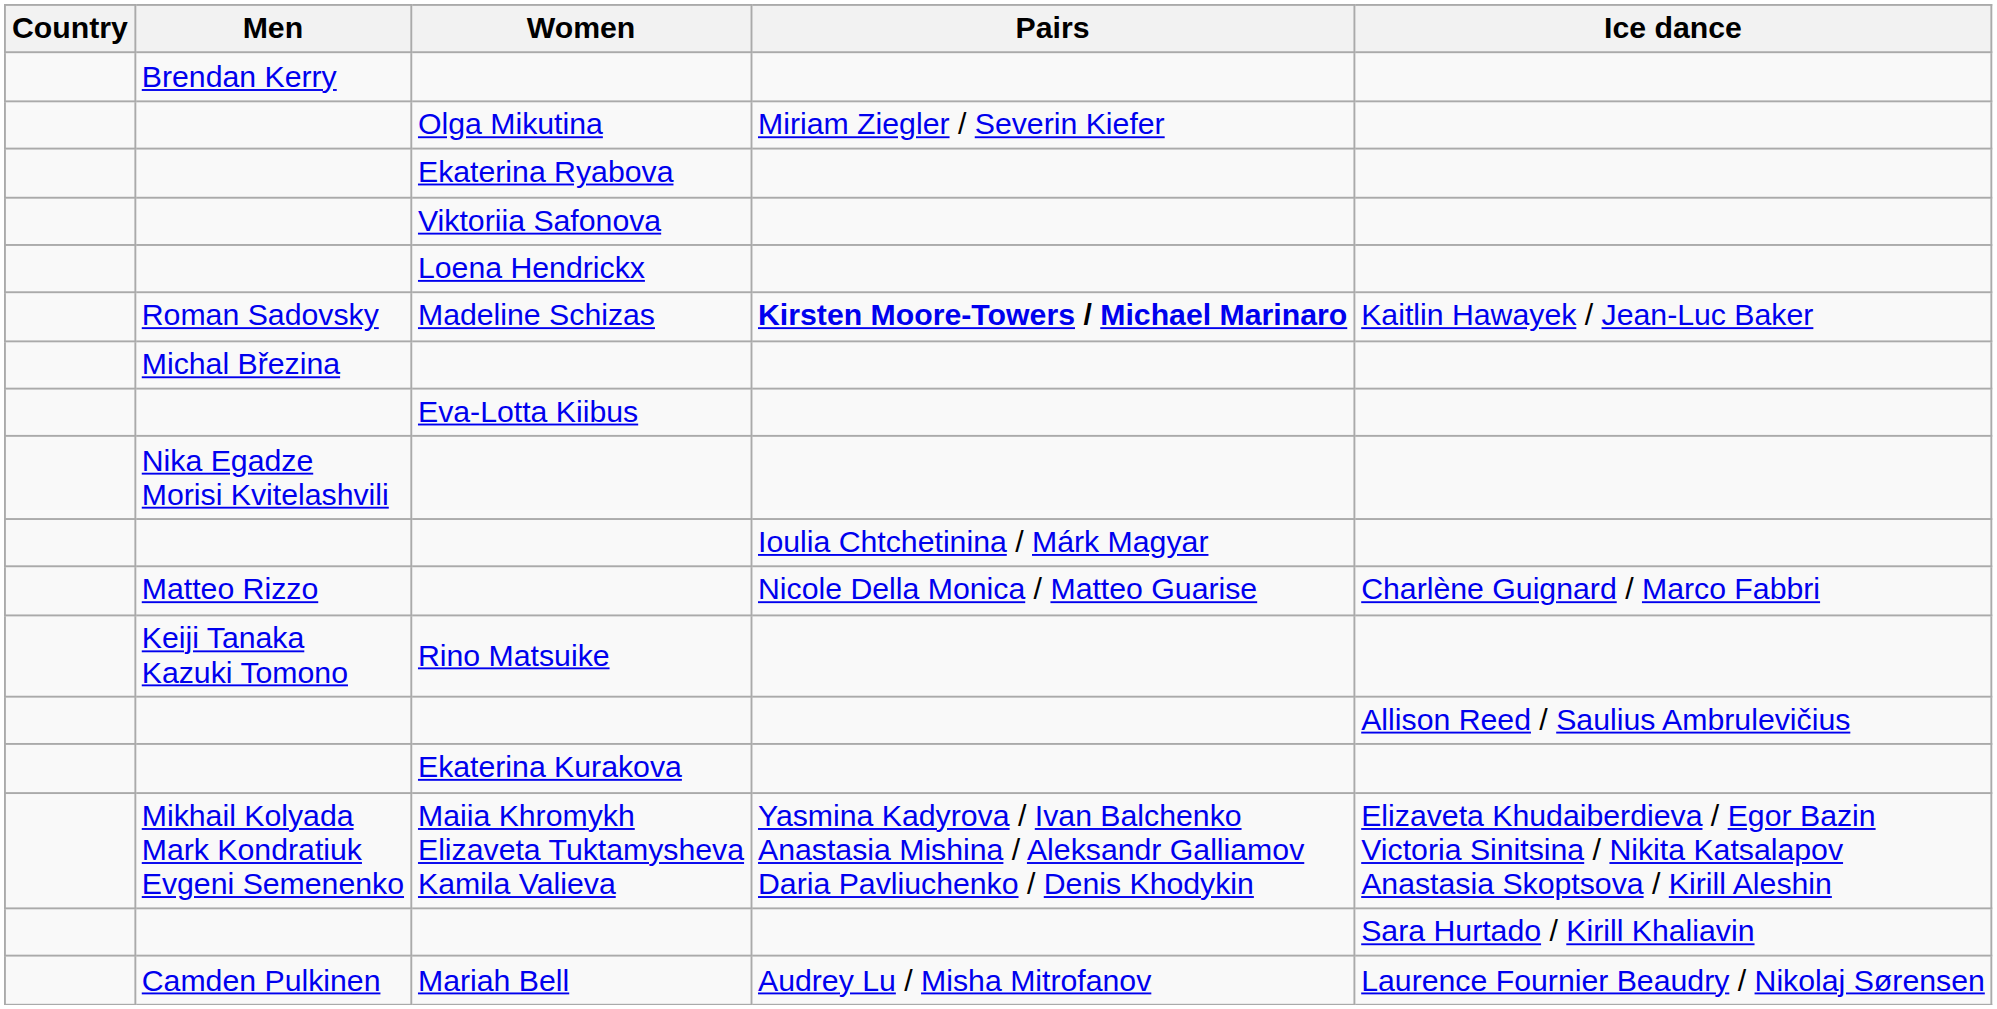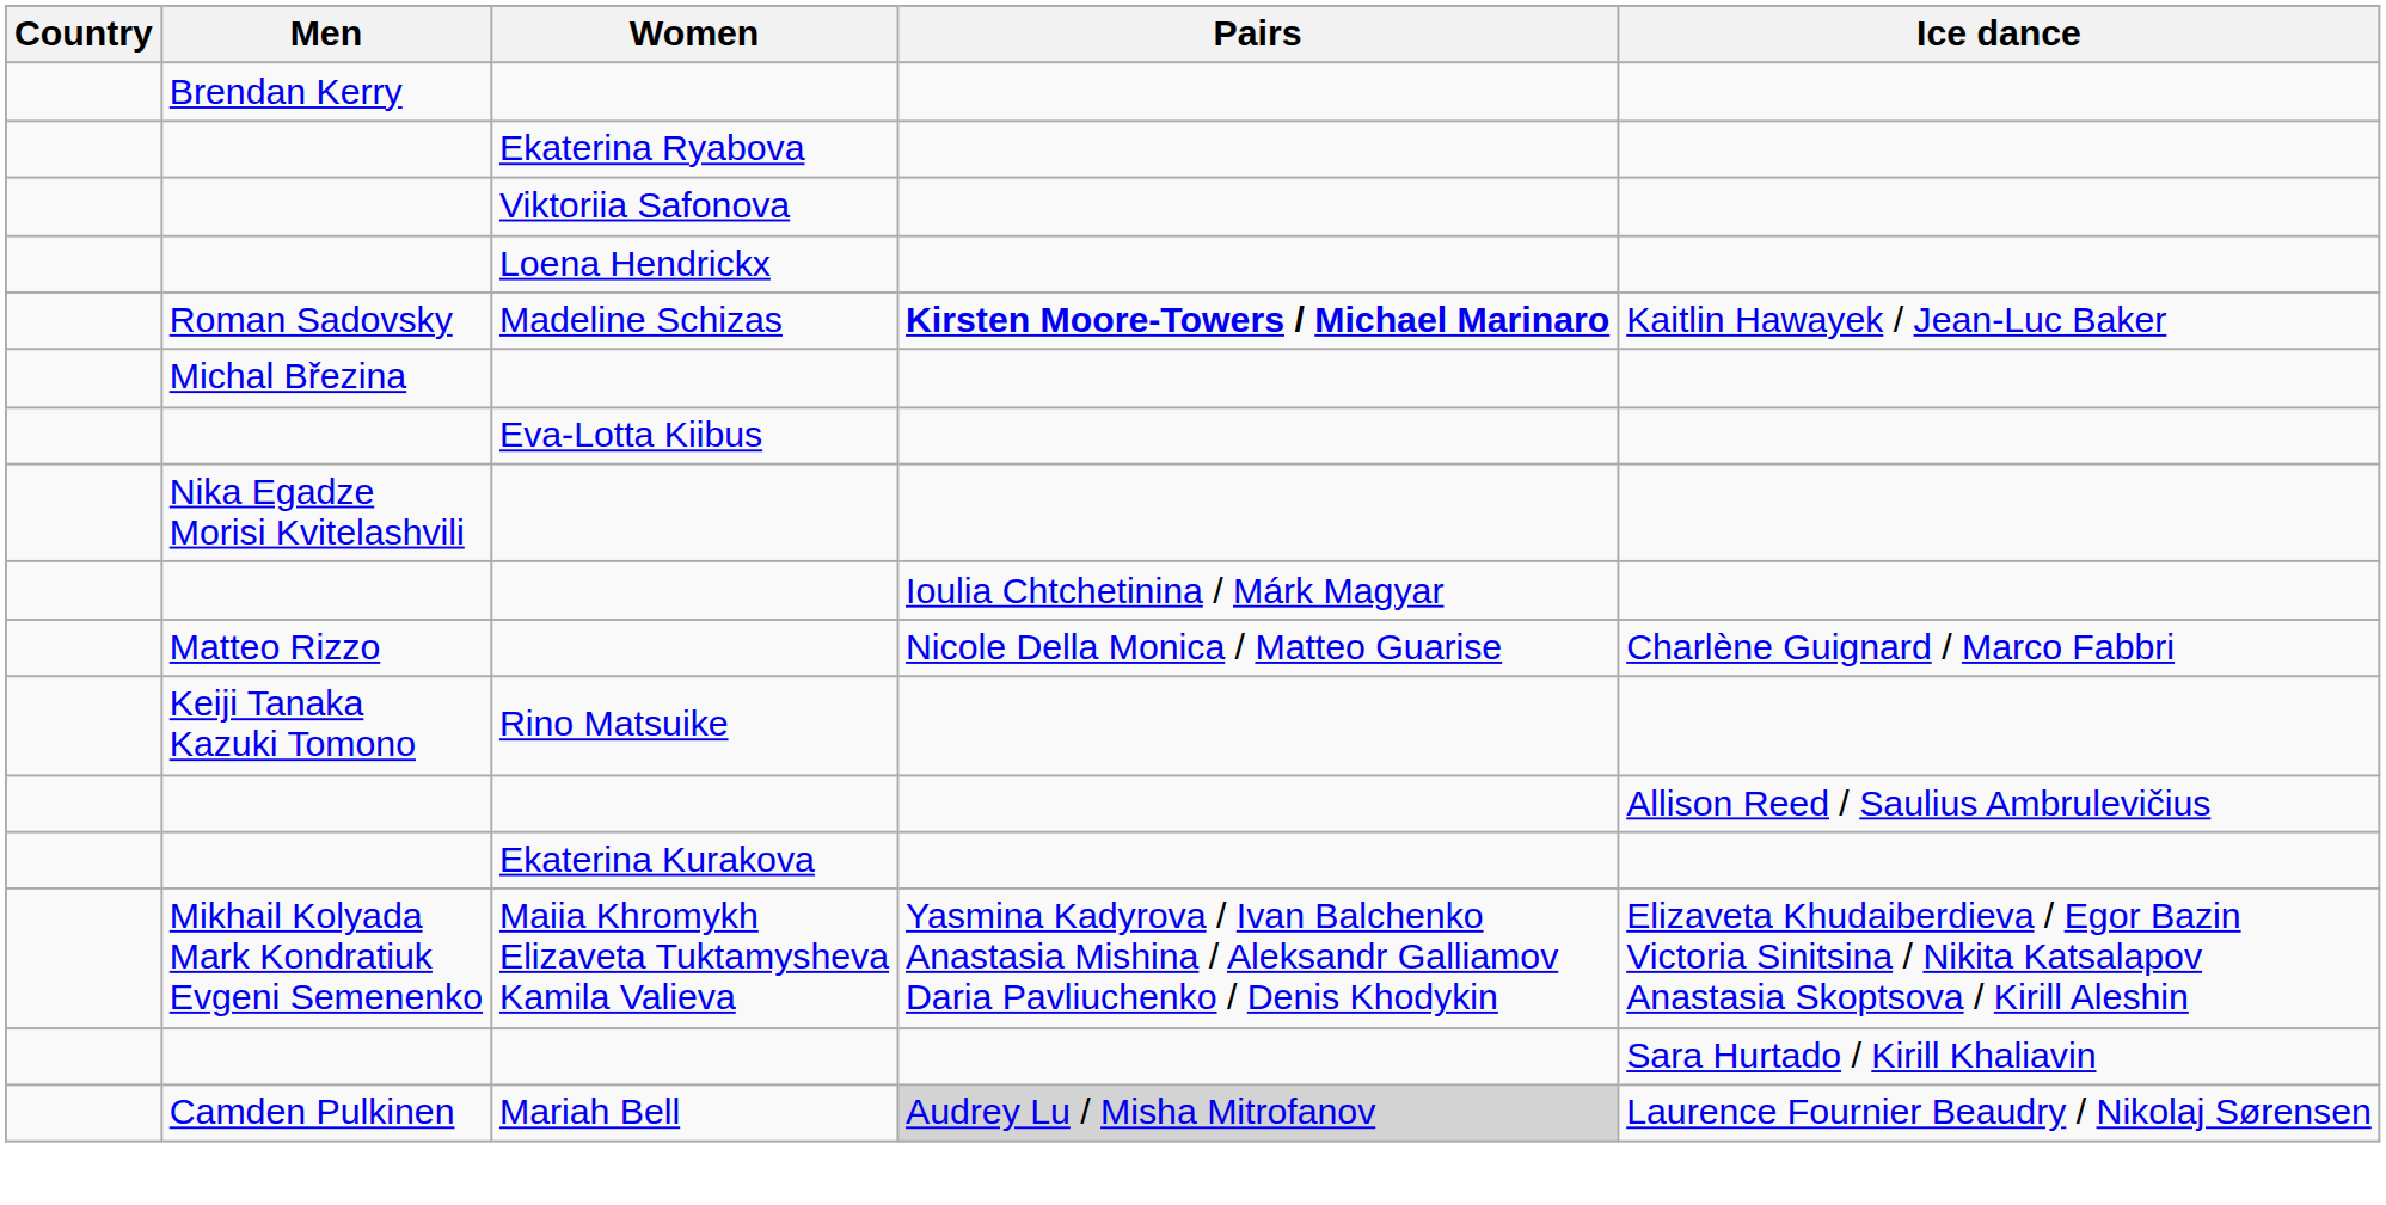 <table class="wikitable">
 <tr>
 <th>Country</th>
 <th>Men</th>
 <th>Women</th>
 <th>Pairs</th>
 <th>Ice dance</th>
 </tr>
 <tr>
 <td></td>
 <td><a href='#'>Brendan Kerry</a></td>
 <td></td>
 <td></td>
-<td></td>
-</tr>
-<tr>
-<td></td>
-<td></td>
-<td><a href='#'>Olga Mikutina</a></td>
-<td><a href='#'>Miriam Ziegler</a> / <a href='#'>Severin Kiefer</a></td>
 <td></td>
 </tr>
 <tr>
 <td></td>
 <td></td>
 <td><a href='#'>Ekaterina Ryabova</a></td>
 <td></td>
 <td></td>
 </tr>
 <tr>
 <td></td>
 <td></td>
 <td><a href='#'>Viktoriia Safonova</a></td>
 <td></td>
 <td></td>
 </tr>
 <tr>
 <td></td>
 <td></td>
 <td><a href='#'>Loena Hendrickx</a></td>
 <td></td>
 <td></td>
 </tr>
 <tr>
 <td></td>
 <td><a href='#'>Roman Sadovsky</a></td>
 <td><a href='#'>Madeline Schizas</a></td>
 <td><strong><a href='#'>Kirsten Moore-Towers</a> / <a href='#'>Michael Marinaro</a></strong></td>
 <td><a href='#'>Kaitlin Hawayek</a> / <a href='#'>Jean-Luc Baker</a></td>
 </tr>
 <tr>
 <td></td>
 <td><a href='#'>Michal Březina</a></td>
 <td></td>
 <td></td>
 <td></td>
 </tr>
 <tr>
 <td></td>
 <td></td>
 <td><a href='#'>Eva-Lotta Kiibus</a></td>
 <td></td>
 <td></td>
 </tr>
 <tr>
 <td></td>
 <td><a href='#'>Nika Egadze</a><br><a href='#'>Morisi Kvitelashvili</a></td>
 <td></td>
 <td></td>
 <td></td>
 </tr>
 <tr>
 <td></td>
 <td></td>
 <td></td>
 <td><a href='#'>Ioulia Chtchetinina</a> / <a href='#'>Márk Magyar</a></td>
 <td></td>
 </tr>
 <tr>
 <td></td>
 <td><a href='#'>Matteo Rizzo</a></td>
 <td></td>
 <td><a href='#'>Nicole Della Monica</a> / <a href='#'>Matteo Guarise</a></td>
 <td><a href='#'>Charlène Guignard</a> / <a href='#'>Marco Fabbri</a></td>
 </tr>
 <tr>
 <td></td>
 <td><a href='#'>Keiji Tanaka</a><br><a href='#'>Kazuki Tomono</a></td>
 <td><a href='#'>Rino Matsuike</a></td>
 <td></td>
 <td></td>
 </tr>
 <tr>
 <td></td>
 <td></td>
 <td></td>
 <td></td>
 <td><a href='#'>Allison Reed</a> / <a href='#'>Saulius Ambrulevičius</a></td>
 </tr>
 <tr>
 <td></td>
 <td></td>
 <td><a href='#'>Ekaterina Kurakova</a></td>
 <td></td>
 <td></td>
 </tr>
 <tr>
 <td></td>
 <td><a href='#'>Mikhail Kolyada</a><br><a href='#'>Mark Kondratiuk</a><br><a href='#'>Evgeni Semenenko</a></td>
 <td><a href='#'>Maiia Khromykh</a><br><a href='#'>Elizaveta Tuktamysheva</a><br><a href='#'>Kamila Valieva</a></td>
 <td><a href='#'>Yasmina Kadyrova</a> / <a href='#'>Ivan Balchenko</a><br><a href='#'>Anastasia Mishina</a> / <a href='#'>Aleksandr Galliamov</a><br><a href='#'>Daria Pavliuchenko</a> / <a href='#'>Denis Khodykin</a></td>
 <td><a href='#'>Elizaveta Khudaiberdieva</a> / <a href='#'>Egor Bazin</a><br><a href='#'>Victoria Sinitsina</a> / <a href='#'>Nikita Katsalapov</a><br><a href='#'>Anastasia Skoptsova</a> / <a href='#'>Kirill Aleshin</a></td>
 </tr>
 <tr>
 <td></td>
 <td></td>
 <td></td>
 <td></td>
 <td><a href='#'>Sara Hurtado</a> / <a href='#'>Kirill Khaliavin</a></td>
 </tr>
 <tr>
 <td></td>
 <td><a href='#'>Camden Pulkinen</a></td>
 <td><a href='#'>Mariah Bell</a></td>
-<td><a href='#'>Audrey Lu</a> / <a href='#'>Misha Mitrofanov</a></td>
+<td style="background: lightgrey;"><a href='#'>Audrey Lu</a> / <a href='#'>Misha Mitrofanov</a></td>
 <td><a href='#'>Laurence Fournier Beaudry</a> / <a href='#'>Nikolaj Sørensen</a></td>
 </tr>
 </table>
